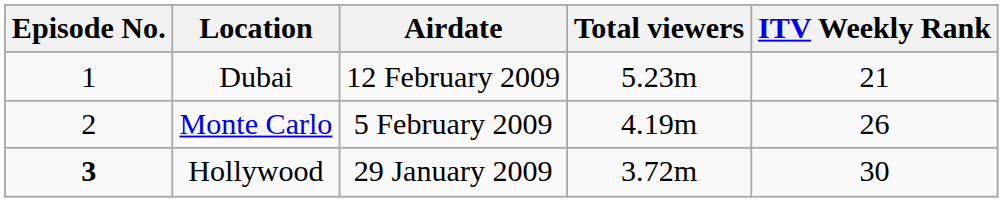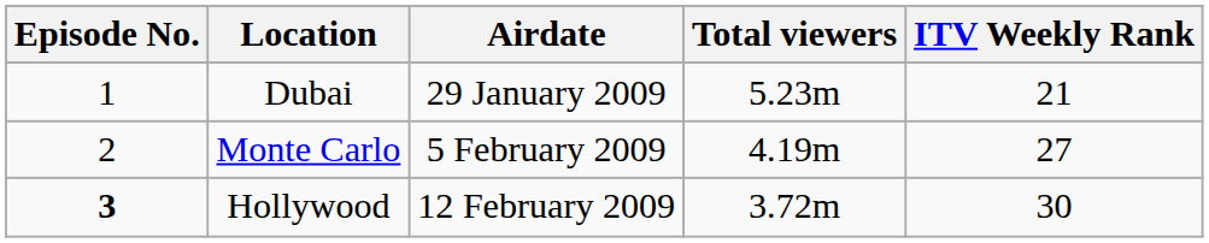 <table class="wikitable" style="text-align:center;">
 <tr>
 <th>Episode No.</th>
 <th>Location</th>
 <th>Airdate</th>
 <th>Total viewers</th>
 <th><a href='#'>ITV</a> Weekly Rank</th>
 </tr>
 <tr>
 <td>1</td>
 <td>Dubai</td>
-<td>12 February 2009</td>
+<td>29 January 2009</td>
 <td>5.23m</td>
 <td>21</td>
 </tr>
 <tr>
 <td>2</td>
 <td><a href='#'>Monte Carlo</a></td>
 <td>5 February 2009</td>
 <td>4.19m</td>
-<td>26</td>
+<td>27</td>
 </tr>
 <tr>
 <td><strong>3</strong></td>
 <td>Hollywood</td>
-<td>29 January 2009</td>
+<td>12 February 2009</td>
 <td>3.72m</td>
 <td>30</td>
 </tr>
 </table>
